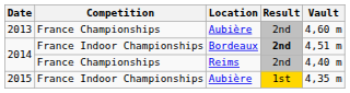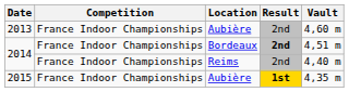 <table class="wikitable" style="border-collapse: collapse; font-size: 95%;">
 <tr>
 <th scope="col">Date</th>
 <th scope="col">Competition</th>
 <th scope="col">Location</th>
 <th scope="col">Result</th>
 <th scope="col">Vault</th>
 </tr>
 <tr>
 <td>2013</td>
-<td>France Championships</td>
+<td>France Indoor Championships</td>
 <td><a href='#'>Aubière</a></td>
 <td align="center" bgcolor="silver">2nd</td>
 <td>4,60 m</td>
 </tr>
 <tr>
 <td rowspan="2">2014</td>
 <td>France Indoor Championships</td>
 <td><a href='#'>Bordeaux</a></td>
 <td align="center" bgcolor="silver"><strong>2nd</strong></td>
 <td>4,51 m</td>
 </tr>
 <tr>
-<td>France Championships</td>
+<td>France Indoor Championships</td>
 <td><a href='#'>Reims</a></td>
 <td align="center" bgcolor="silver">2nd</td>
 <td>4,40 m</td>
 </tr>
 <tr>
 <td>2015</td>
 <td>France Indoor Championships</td>
 <td><a href='#'>Aubière</a></td>
-<td align="center" bgcolor="gold">1st</td>
+<td align="center" bgcolor="gold"><strong>1st</strong></td>
 <td>4,35 m</td>
 </tr>
 </table>
